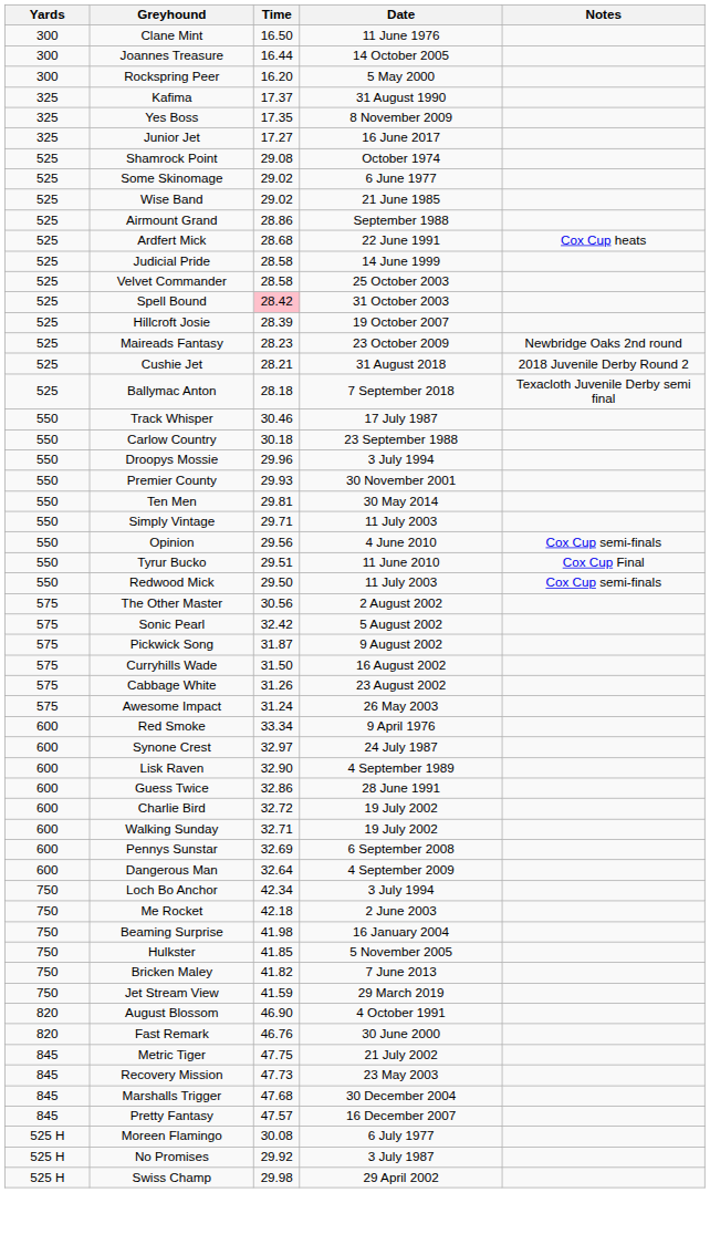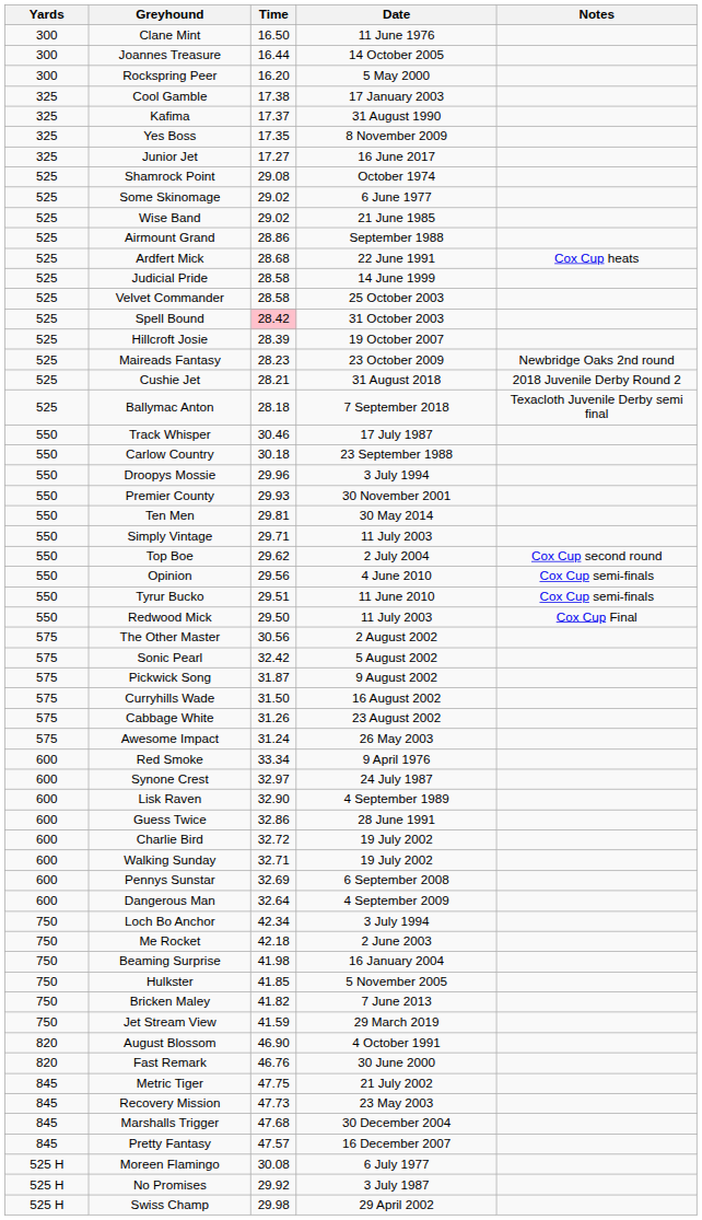 <table class="wikitable collapsible collapsed" style="font-size: 100%">
 <tr>
 <th width=100>Yards</th>
 <th width=200>Greyhound</th>
 <th width=50>Time</th>
 <th width=250>Date</th>
 <th width=250>Notes</th>
 </tr>
 <tr align=center>
 <td>300</td>
 <td>Clane Mint</td>
 <td>16.50</td>
 <td>11 June 1976</td>
 <td></td>
 </tr>
 <tr align=center>
 <td>300</td>
 <td>Joannes Treasure</td>
 <td>16.44</td>
 <td>14 October 2005</td>
 <td></td>
 </tr>
 <tr align=center>
 <td>300</td>
 <td>Rockspring Peer</td>
 <td>16.20</td>
 <td>5 May 2000</td>
+<td></td>
+</tr>
+<tr align=center>
+<td>325</td>
+<td>Cool Gamble</td>
+<td>17.38</td>
+<td>17 January 2003</td>
 <td></td>
 </tr>
 <tr align=center>
 <td>325</td>
 <td>Kafima</td>
 <td>17.37</td>
 <td>31 August 1990</td>
 <td></td>
 </tr>
 <tr align=center>
 <td>325</td>
 <td>Yes Boss</td>
 <td>17.35</td>
 <td>8 November 2009</td>
 <td></td>
 </tr>
 <tr align=center>
 <td>325</td>
 <td>Junior Jet</td>
 <td>17.27</td>
 <td>16 June 2017</td>
 <td></td>
 </tr>
 <tr align=center>
 <td>525</td>
 <td>Shamrock Point </td>
 <td>29.08</td>
 <td>October 1974</td>
 <td></td>
 </tr>
 <tr align=center>
 <td>525</td>
 <td>Some Skinomage</td>
 <td>29.02</td>
 <td>6 June 1977</td>
 <td></td>
 </tr>
 <tr align=center>
 <td>525</td>
 <td>Wise Band</td>
 <td>29.02</td>
 <td>21 June 1985</td>
 <td></td>
 </tr>
 <tr align=center>
 <td>525</td>
 <td>Airmount Grand</td>
 <td>28.86</td>
 <td>September 1988</td>
 <td></td>
 </tr>
 <tr align=center>
 <td>525</td>
 <td>Ardfert Mick</td>
 <td>28.68</td>
 <td>22 June 1991</td>
 <td><a href='#'>Cox Cup</a> heats</td>
 </tr>
 <tr align=center>
 <td>525</td>
 <td>Judicial Pride</td>
 <td>28.58</td>
 <td>14 June 1999</td>
 <td></td>
 </tr>
 <tr align=center>
 <td>525</td>
 <td>Velvet Commander</td>
 <td>28.58</td>
 <td>25 October 2003</td>
 <td></td>
 </tr>
 <tr align=center>
 <td>525</td>
 <td>Spell Bound</td>
 <td style="background: pink;">28.42</td>
 <td>31 October 2003</td>
 <td></td>
 </tr>
 <tr align=center>
 <td>525</td>
 <td>Hillcroft Josie</td>
 <td>28.39</td>
 <td>19 October 2007</td>
 <td></td>
 </tr>
 <tr align=center>
 <td>525</td>
 <td>Maireads Fantasy </td>
 <td>28.23</td>
 <td>23 October 2009</td>
 <td>Newbridge Oaks 2nd round</td>
 </tr>
 <tr align=center>
 <td>525</td>
 <td>Cushie Jet</td>
 <td>28.21</td>
 <td>31 August 2018</td>
 <td>2018 Juvenile Derby Round 2</td>
 </tr>
 <tr align=center>
 <td>525</td>
 <td>Ballymac Anton</td>
 <td>28.18</td>
 <td>7 September 2018</td>
 <td>Texacloth Juvenile Derby semi final</td>
 </tr>
 <tr align=center>
 <td>550</td>
 <td>Track Whisper</td>
 <td>30.46</td>
 <td>17 July 1987</td>
 <td></td>
 </tr>
 <tr align=center>
 <td>550</td>
 <td>Carlow Country</td>
 <td>30.18</td>
 <td>23 September 1988</td>
 <td></td>
 </tr>
 <tr align=center>
 <td>550</td>
 <td>Droopys Mossie</td>
 <td>29.96</td>
 <td>3 July 1994</td>
 <td></td>
 </tr>
 <tr align=center>
 <td>550</td>
 <td>Premier County</td>
 <td>29.93</td>
 <td>30 November 2001</td>
 <td></td>
 </tr>
 <tr align=center>
 <td>550</td>
 <td>Ten Men</td>
 <td>29.81</td>
 <td>30 May 2014</td>
 <td></td>
 </tr>
 <tr align=center>
 <td>550</td>
 <td>Simply Vintage</td>
 <td>29.71</td>
 <td>11 July 2003</td>
 <td></td>
 </tr>
 <tr align=center>
 <td>550</td>
+<td>Top Boe</td>
+<td>29.62</td>
+<td>2 July 2004</td>
+<td><a href='#'>Cox Cup</a> second round</td>
+</tr>
+<tr align=center>
+<td>550</td>
 <td> Opinion</td>
 <td>29.56</td>
 <td>4 June 2010</td>
 <td><a href='#'>Cox Cup</a> semi-finals</td>
 </tr>
 <tr align=center>
 <td>550</td>
 <td>Tyrur Bucko</td>
 <td>29.51</td>
 <td>11 June 2010</td>
-<td><a href='#'>Cox Cup</a> Final</td>
+<td><a href='#'>Cox Cup</a> semi-finals</td>
 </tr>
 <tr align=center>
 <td>550</td>
 <td>Redwood Mick</td>
 <td>29.50</td>
 <td>11 July 2003</td>
-<td><a href='#'>Cox Cup</a> semi-finals</td>
+<td><a href='#'>Cox Cup</a> Final</td>
 </tr>
 <tr align=center>
 <td>575</td>
 <td>The Other Master</td>
 <td>30.56</td>
 <td>2 August 2002</td>
 <td></td>
 </tr>
 <tr align=center>
 <td>575</td>
 <td>Sonic Pearl</td>
 <td>32.42</td>
 <td>5 August 2002</td>
 <td></td>
 </tr>
 <tr align=center>
 <td>575</td>
 <td>Pickwick Song</td>
 <td>31.87</td>
 <td>9 August 2002</td>
 <td></td>
 </tr>
 <tr align=center>
 <td>575</td>
 <td>Curryhills Wade</td>
 <td>31.50</td>
 <td>16 August 2002</td>
 <td></td>
 </tr>
 <tr align=center>
 <td>575</td>
 <td>Cabbage White</td>
 <td>31.26</td>
 <td>23 August 2002</td>
 <td></td>
 </tr>
 <tr align=center>
 <td>575</td>
 <td>Awesome Impact</td>
 <td>31.24</td>
 <td>26 May 2003</td>
 <td></td>
 </tr>
 <tr align=center>
 <td>600</td>
 <td>Red Smoke</td>
 <td>33.34</td>
 <td>9 April 1976</td>
 <td></td>
 </tr>
 <tr align=center>
 <td>600</td>
 <td>Synone Crest</td>
 <td>32.97</td>
 <td>24 July 1987</td>
 <td></td>
 </tr>
 <tr align=center>
 <td>600</td>
 <td>Lisk Raven</td>
 <td>32.90</td>
 <td>4 September 1989</td>
 <td></td>
 </tr>
 <tr align=center>
 <td>600</td>
 <td>Guess Twice</td>
 <td>32.86</td>
 <td>28 June 1991</td>
 <td></td>
 </tr>
 <tr align=center>
 <td>600</td>
 <td>Charlie Bird</td>
 <td>32.72</td>
 <td>19 July 2002</td>
 <td></td>
 </tr>
 <tr align=center>
 <td>600</td>
 <td>Walking Sunday</td>
 <td>32.71</td>
 <td>19 July 2002</td>
 <td></td>
 </tr>
 <tr align=center>
 <td>600</td>
 <td>Pennys Sunstar</td>
 <td>32.69</td>
 <td>6 September 2008</td>
 <td></td>
 </tr>
 <tr align=center>
 <td>600</td>
 <td>Dangerous Man</td>
 <td>32.64</td>
 <td>4 September 2009</td>
 <td></td>
 </tr>
 <tr align=center>
 <td>750</td>
 <td>Loch Bo Anchor</td>
 <td>42.34</td>
 <td>3 July 1994</td>
 <td></td>
 </tr>
 <tr align=center>
 <td>750</td>
 <td>Me Rocket</td>
 <td>42.18</td>
 <td>2 June 2003</td>
 <td></td>
 </tr>
 <tr align=center>
 <td>750</td>
 <td>Beaming Surprise</td>
 <td>41.98</td>
 <td>16 January 2004</td>
 <td></td>
 </tr>
 <tr align=center>
 <td>750</td>
 <td>Hulkster</td>
 <td>41.85</td>
 <td>5 November 2005</td>
 <td></td>
 </tr>
 <tr align=center>
 <td>750</td>
 <td>Bricken Maley</td>
 <td>41.82</td>
 <td>7 June 2013</td>
 <td></td>
 </tr>
 <tr align=center>
 <td>750</td>
 <td>Jet Stream View</td>
 <td>41.59</td>
 <td>29 March 2019</td>
 <td></td>
 </tr>
 <tr align=center>
 <td>820</td>
 <td>August Blossom</td>
 <td>46.90</td>
 <td>4 October 1991</td>
 <td></td>
 </tr>
 <tr align=center>
 <td>820</td>
 <td>Fast Remark</td>
 <td>46.76</td>
 <td>30 June 2000</td>
 <td></td>
 </tr>
 <tr align=center>
 <td>845</td>
 <td>Metric Tiger</td>
 <td>47.75</td>
 <td>21 July 2002</td>
 <td></td>
 </tr>
 <tr align=center>
 <td>845</td>
 <td>Recovery Mission</td>
 <td>47.73</td>
 <td>23 May 2003</td>
 <td></td>
 </tr>
 <tr align=center>
 <td>845</td>
 <td>Marshalls Trigger</td>
 <td>47.68</td>
 <td>30 December 2004</td>
 <td></td>
 </tr>
 <tr align=center>
 <td>845</td>
 <td>Pretty Fantasy</td>
 <td>47.57</td>
 <td>16 December 2007</td>
 <td></td>
 </tr>
 <tr align=center>
 <td>525 H</td>
 <td>Moreen Flamingo</td>
 <td>30.08</td>
 <td>6 July 1977</td>
 <td></td>
 </tr>
 <tr align=center>
 <td>525 H</td>
 <td>No Promises</td>
 <td>29.92</td>
 <td>3 July 1987</td>
 <td></td>
 </tr>
 <tr align=center>
 <td>525 H</td>
 <td>Swiss Champ</td>
 <td>29.98</td>
 <td>29 April 2002</td>
 <td></td>
 </tr>
 </table>
